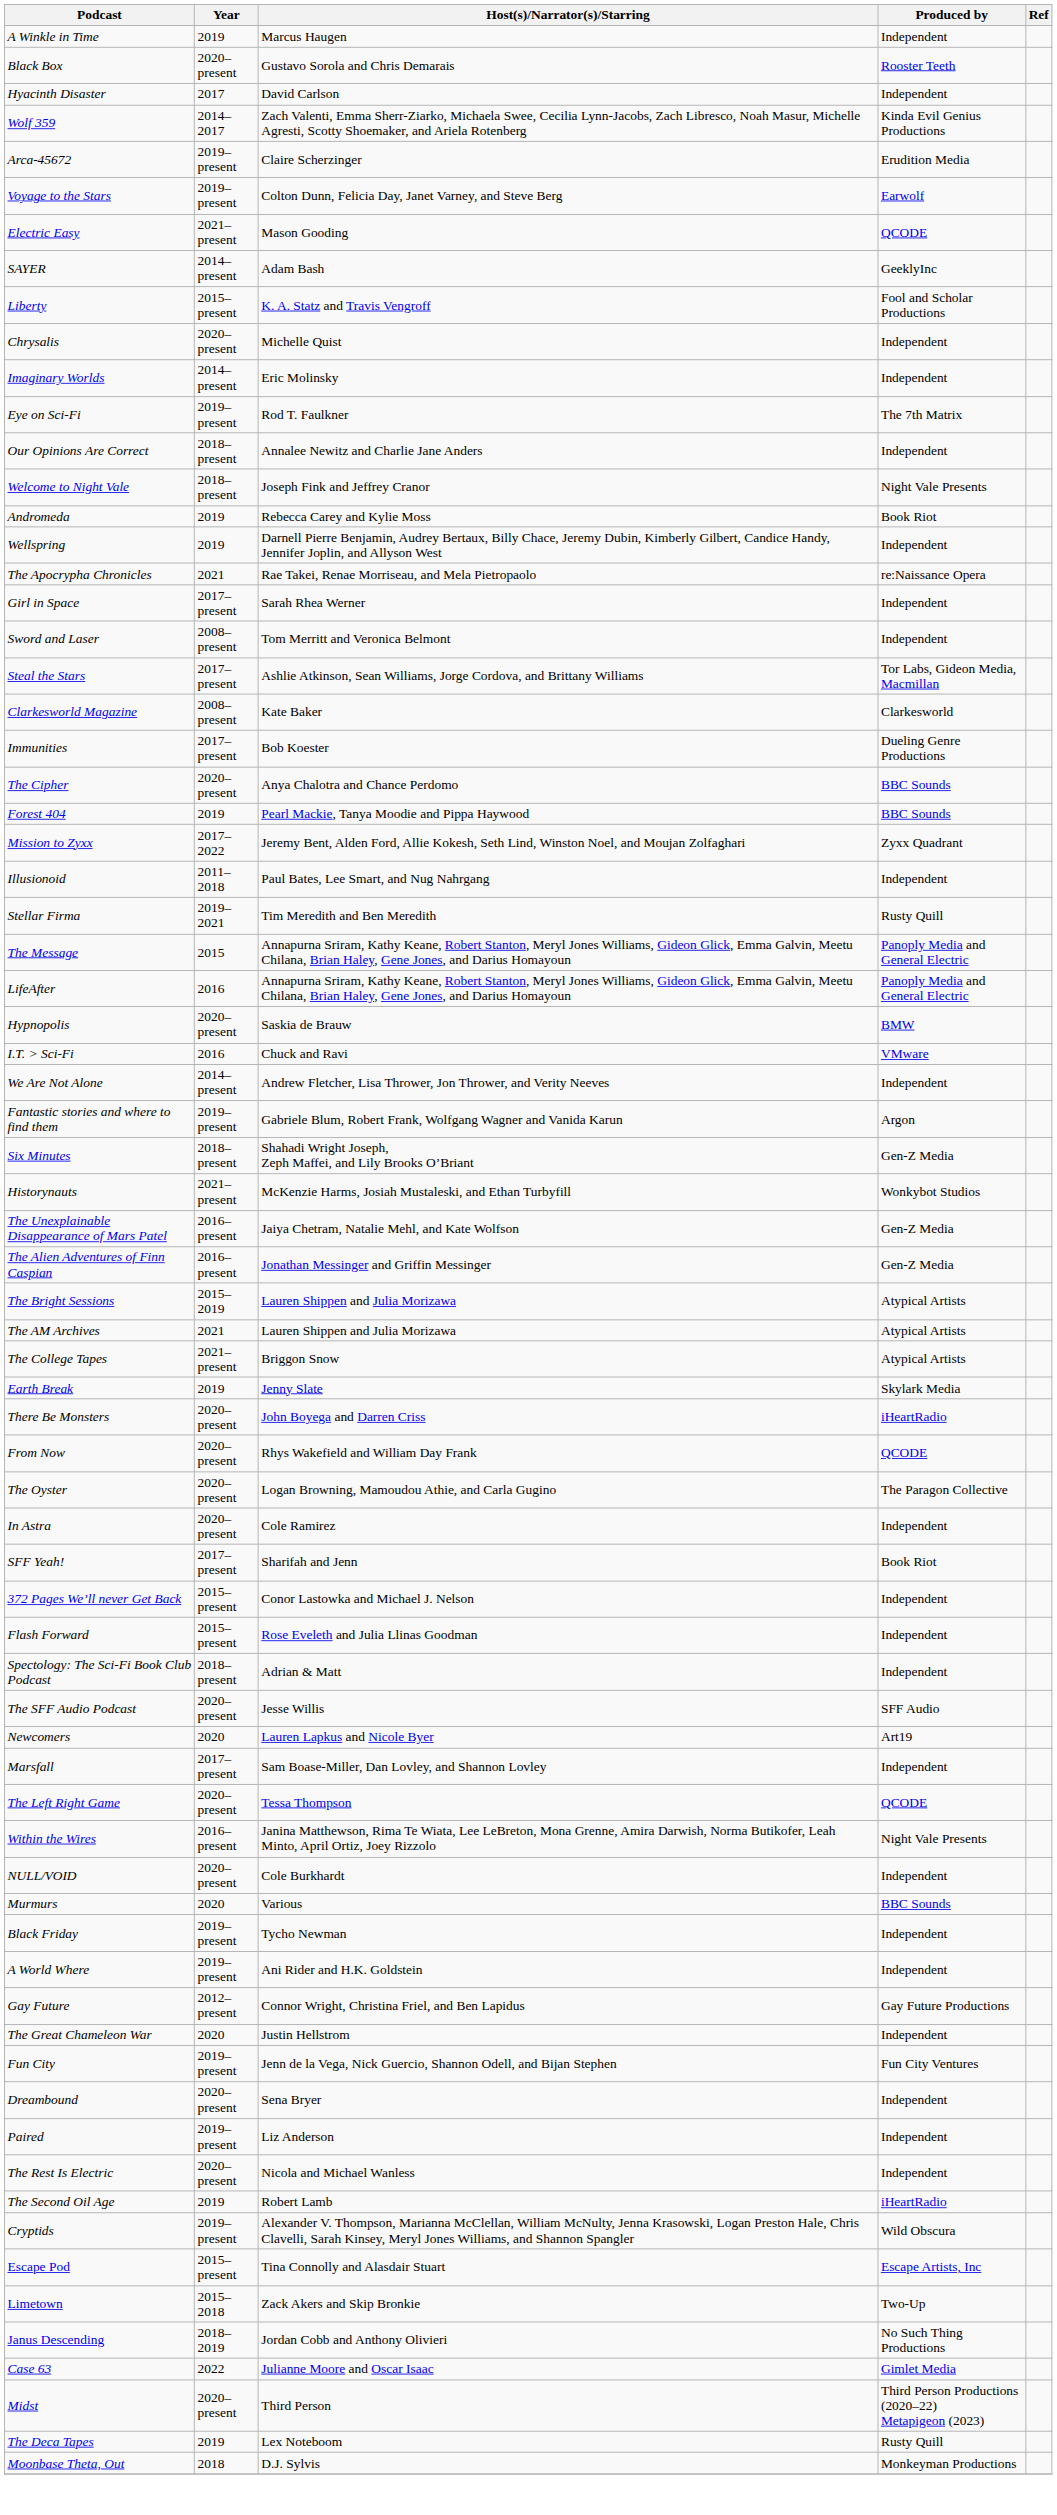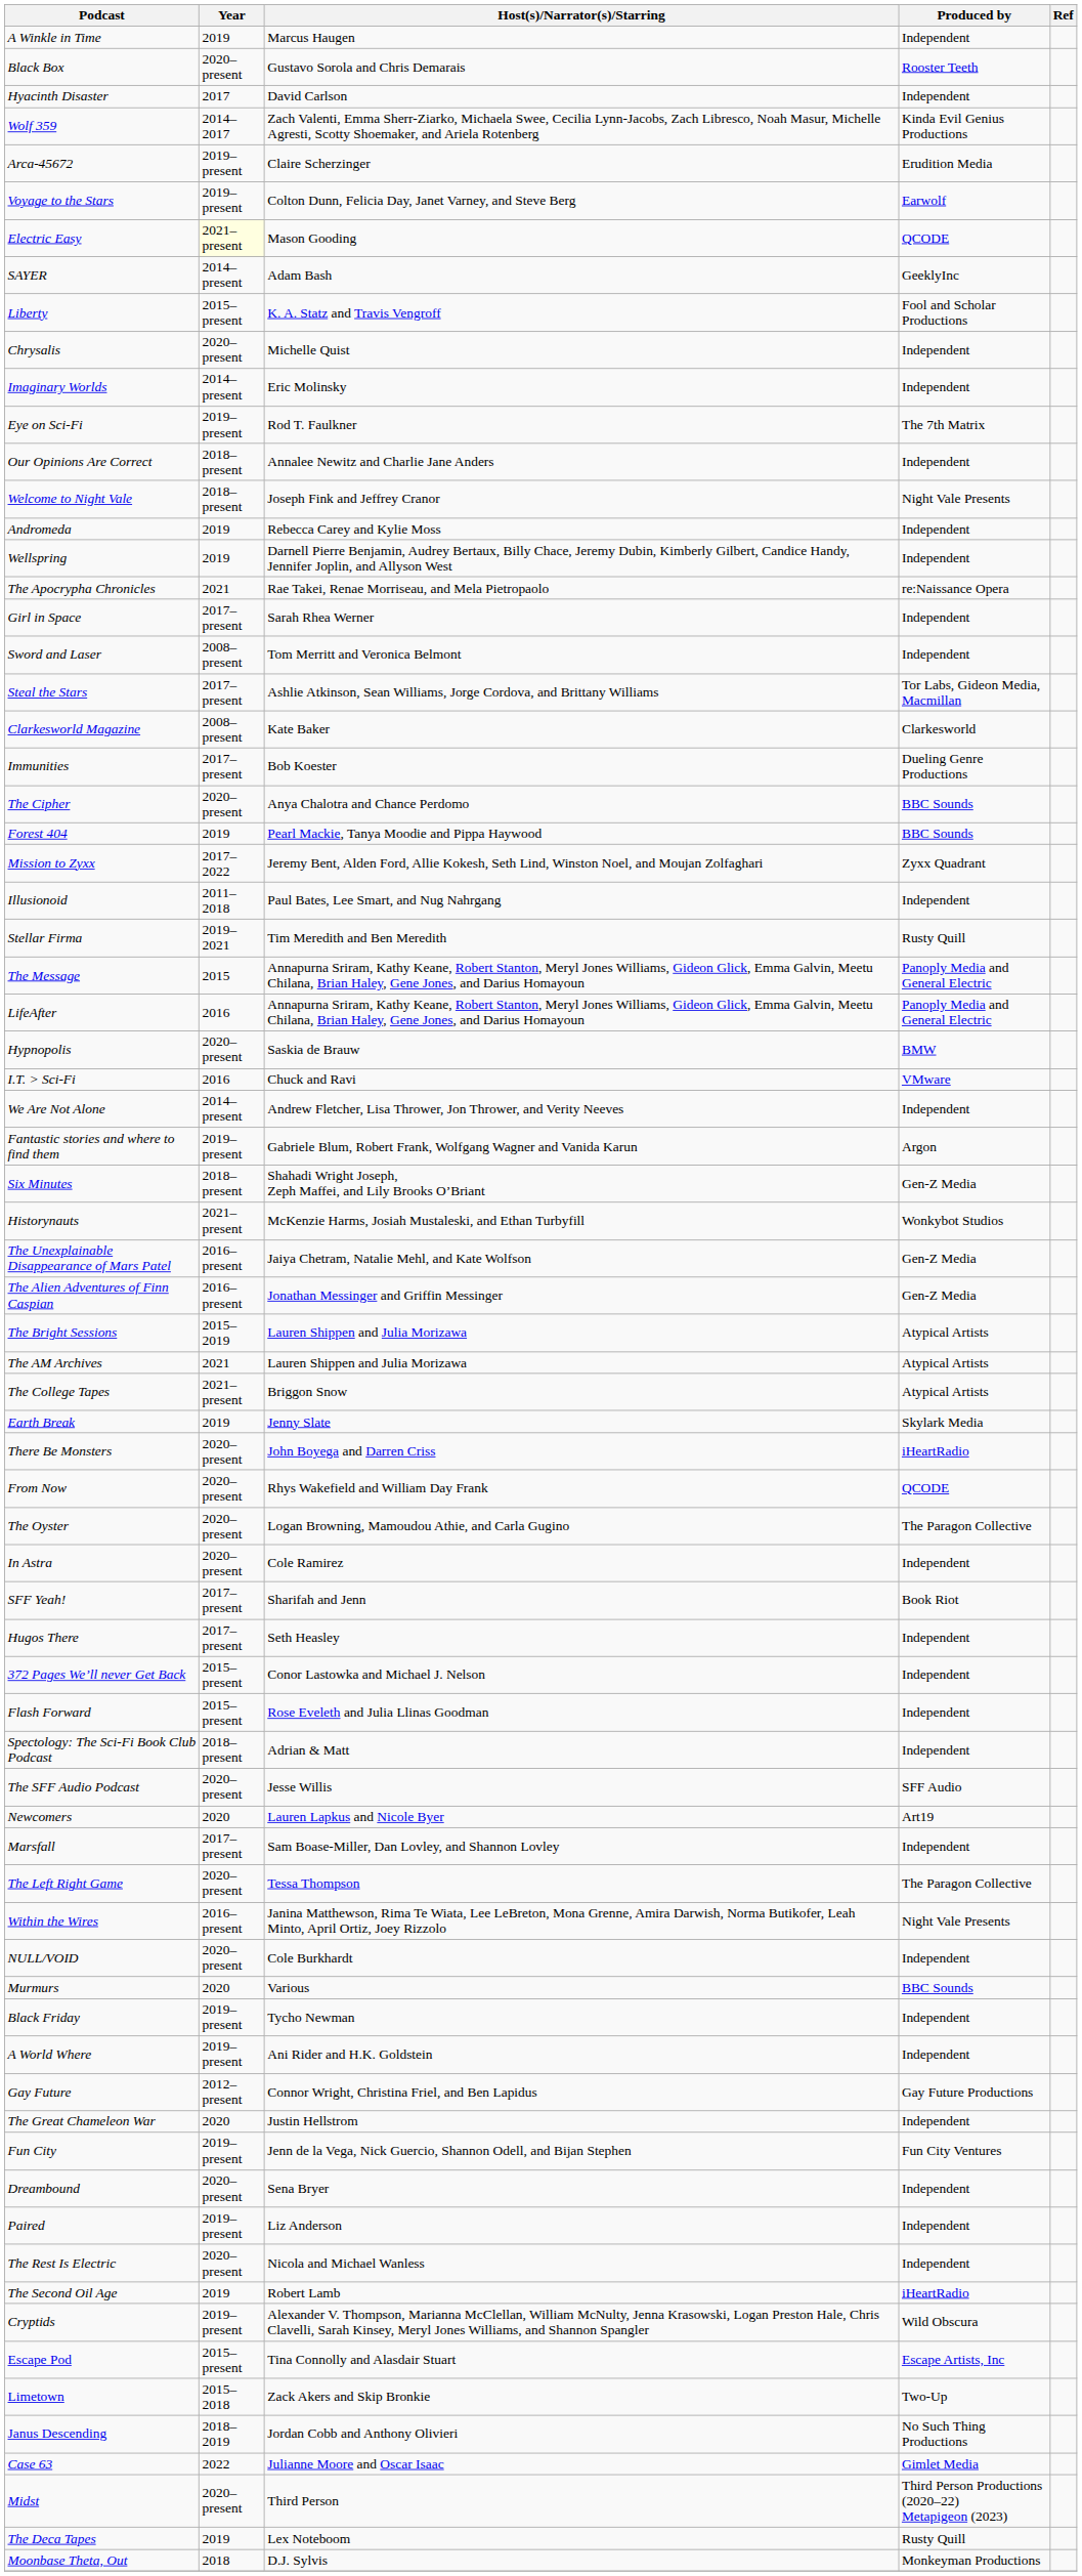 <table class="wikitable sortable">
 <tr>
 <th>Podcast</th>
 <th>Year</th>
 <th>Host(s)/Narrator(s)/Starring</th>
 <th>Produced by</th>
 <th>Ref</th>
 </tr>
 <tr>
 <td><em>A Winkle in Time</em></td>
 <td>2019</td>
 <td>Marcus Haugen</td>
 <td>Independent</td>
 <td></td>
 </tr>
 <tr>
 <td><em>Black Box</em></td>
 <td>2020–present</td>
 <td>Gustavo Sorola and Chris Demarais</td>
 <td><a href='#'>Rooster Teeth</a></td>
 <td><em></em></td>
 </tr>
 <tr>
 <td><em>Hyacinth Disaster</em></td>
 <td>2017</td>
 <td>David Carlson</td>
 <td>Independent</td>
 <td></td>
 </tr>
 <tr>
 <td><em><a href='#'>Wolf 359</a></em></td>
 <td>2014–2017</td>
 <td>Zach Valenti, Emma Sherr-Ziarko, Michaela Swee, Cecilia Lynn-Jacobs, Zach Libresco, Noah Masur, Michelle Agresti, Scotty Shoemaker, and Ariela Rotenberg</td>
 <td>Kinda Evil Genius Productions</td>
 <td></td>
 </tr>
 <tr>
 <td><em>Arca-45672</em></td>
 <td>2019–present</td>
 <td>Claire Scherzinger</td>
 <td>Erudition Media</td>
 <td></td>
 </tr>
 <tr>
 <td><em><a href='#'>Voyage to the Stars</a></em></td>
 <td>2019–present</td>
 <td>Colton Dunn, Felicia Day, Janet Varney, and Steve Berg</td>
 <td><a href='#'>Earwolf</a></td>
 <td></td>
 </tr>
 <tr>
 <td><em><a href='#'>Electric Easy</a></em></td>
-<td>2021–present</td>
+<td style="background: lightyellow;">2021–present</td>
 <td>Mason Gooding</td>
 <td><a href='#'>QCODE</a></td>
 <td></td>
 </tr>
 <tr>
 <td><em>SAYER</em></td>
 <td>2014–present</td>
 <td>Adam Bash</td>
 <td>GeeklyInc</td>
 <td><em></em></td>
 </tr>
 <tr>
 <td><em><a href='#'>Liberty</a></em></td>
 <td>2015–present</td>
 <td><a href='#'>K. A. Statz</a> and <a href='#'>Travis Vengroff</a></td>
 <td>Fool and Scholar Productions</td>
 <td><em></em></td>
 </tr>
 <tr>
 <td><em>Chrysalis</em></td>
 <td>2020–present</td>
 <td>Michelle Quist</td>
 <td>Independent</td>
 <td><em></em></td>
 </tr>
 <tr>
 <td><em><a href='#'>Imaginary Worlds</a></em></td>
 <td>2014–present</td>
 <td>Eric Molinsky</td>
 <td>Independent</td>
 <td></td>
 </tr>
 <tr>
 <td><em>Eye on Sci-Fi</em></td>
 <td>2019–present</td>
 <td>Rod T. Faulkner</td>
 <td>The 7th Matrix</td>
 <td></td>
 </tr>
 <tr>
 <td><em>Our Opinions Are Correct</em></td>
 <td>2018–present</td>
 <td>Annalee Newitz and Charlie Jane Anders</td>
 <td>Independent</td>
 <td></td>
 </tr>
 <tr>
 <td><em><a href='#'>Welcome to Night Vale</a></em></td>
 <td>2018–present</td>
 <td>Joseph Fink and Jeffrey Cranor</td>
 <td>Night Vale Presents</td>
 <td></td>
 </tr>
 <tr>
 <td><em>Andromeda</em></td>
 <td>2019</td>
 <td>Rebecca Carey and Kylie Moss</td>
-<td>Book Riot</td>
+<td>Independent</td>
 <td></td>
 </tr>
 <tr>
 <td><em>Wellspring</em></td>
 <td>2019</td>
 <td>Darnell Pierre Benjamin, Audrey Bertaux, Billy Chace, Jeremy Dubin, Kimberly Gilbert, Candice Handy, Jennifer Joplin, and Allyson West</td>
 <td>Independent</td>
 <td></td>
 </tr>
 <tr>
 <td><em>The Apocrypha Chronicles</em></td>
 <td>2021</td>
 <td>Rae Takei, Renae Morriseau, and Mela Pietropaolo</td>
 <td>re:Naissance Opera</td>
 <td></td>
 </tr>
 <tr>
 <td><em>Girl in Space</em></td>
 <td>2017–present</td>
 <td>Sarah Rhea Werner</td>
 <td>Independent</td>
 <td></td>
 </tr>
 <tr>
 <td><em>Sword and Laser</em></td>
 <td>2008–present</td>
 <td>Tom Merritt and Veronica Belmont</td>
 <td>Independent</td>
 <td></td>
 </tr>
 <tr>
 <td><em><a href='#'>Steal the Stars</a></em></td>
 <td>2017–present</td>
 <td>Ashlie Atkinson, Sean Williams, Jorge Cordova, and Brittany Williams</td>
 <td>Tor Labs, Gideon Media, <a href='#'>Macmillan</a></td>
 <td></td>
 </tr>
 <tr>
 <td><em><a href='#'>Clarkesworld Magazine</a></em></td>
 <td>2008–present</td>
 <td>Kate Baker</td>
 <td>Clarkesworld</td>
 <td></td>
 </tr>
 <tr>
 <td><em>Immunities</em></td>
 <td>2017–present</td>
 <td>Bob Koester</td>
 <td>Dueling Genre Productions</td>
 <td></td>
 </tr>
 <tr>
 <td><em><a href='#'>The Cipher</a></em></td>
 <td>2020–present</td>
 <td>Anya Chalotra and Chance Perdomo</td>
 <td><a href='#'>BBC Sounds</a></td>
 <td></td>
 </tr>
 <tr>
 <td><em><a href='#'>Forest 404</a></em></td>
 <td>2019</td>
 <td><a href='#'>Pearl Mackie</a>, Tanya Moodie and Pippa Haywood</td>
 <td><a href='#'>BBC Sounds</a></td>
 <td></td>
 </tr>
 <tr>
 <td><em><a href='#'>Mission to Zyxx</a></em></td>
 <td>2017–2022</td>
 <td>Jeremy Bent, Alden Ford, Allie Kokesh, Seth Lind, Winston Noel, and Moujan Zolfaghari</td>
 <td>Zyxx Quadrant</td>
 <td><em></em></td>
 </tr>
 <tr>
 <td><em>Illusionoid</em></td>
 <td>2011–2018</td>
 <td>Paul Bates, Lee Smart, and Nug Nahrgang</td>
 <td>Independent</td>
 <td></td>
 </tr>
 <tr>
 <td><em>Stellar Firma</em></td>
 <td>2019–2021</td>
 <td>Tim Meredith and Ben Meredith</td>
 <td>Rusty Quill</td>
 <td></td>
 </tr>
 <tr>
 <td><em><a href='#'>The Message</a></em></td>
 <td>2015</td>
 <td>Annapurna Sriram, Kathy Keane, <a href='#'>Robert Stanton</a>, Meryl Jones Williams, <a href='#'>Gideon Glick</a>, Emma Galvin, Meetu Chilana, <a href='#'>Brian Haley</a>, <a href='#'>Gene Jones</a>, and Darius Homayoun</td>
 <td><a href='#'>Panoply Media</a> and <a href='#'>General Electric</a></td>
 <td></td>
 </tr>
 <tr>
 <td><em>LifeAfter</em></td>
 <td>2016</td>
 <td>Annapurna Sriram, Kathy Keane, <a href='#'>Robert Stanton</a>, Meryl Jones Williams, <a href='#'>Gideon Glick</a>, Emma Galvin, Meetu Chilana, <a href='#'>Brian Haley</a>, <a href='#'>Gene Jones</a>, and Darius Homayoun</td>
 <td><a href='#'>Panoply Media</a> and <a href='#'>General Electric</a></td>
 <td></td>
 </tr>
 <tr>
 <td><em>Hypnopolis</em></td>
 <td>2020–present</td>
 <td>Saskia de Brauw</td>
 <td><a href='#'>BMW</a></td>
 <td></td>
 </tr>
 <tr>
 <td><em>I.T. > Sci-Fi</em></td>
 <td>2016</td>
 <td>Chuck and Ravi</td>
 <td><a href='#'>VMware</a></td>
 <td></td>
 </tr>
 <tr>
 <td><em>We Are Not Alone</em></td>
 <td>2014–present</td>
 <td>Andrew Fletcher, Lisa Thrower, Jon Thrower, and Verity Neeves</td>
 <td>Independent</td>
 <td></td>
 </tr>
 <tr>
 <td><em>Fantastic stories and where to find them</em></td>
 <td>2019–present</td>
 <td>Gabriele Blum, Robert Frank, Wolfgang Wagner and Vanida Karun</td>
 <td>Argon</td>
 <td></td>
 </tr>
 <tr>
 <td><em><a href='#'>Six Minutes</a></em></td>
 <td>2018–present</td>
 <td>Shahadi Wright Joseph,<br>Zeph Maffei, and Lily Brooks O’Briant</td>
 <td>Gen-Z Media</td>
 <td><em></em></td>
 </tr>
 <tr>
 <td><em>Historynauts</em></td>
 <td>2021–present</td>
 <td>McKenzie Harms, Josiah Mustaleski, and Ethan Turbyfill</td>
 <td>Wonkybot Studios</td>
 <td></td>
 </tr>
 <tr>
 <td><em><a href='#'>The Unexplainable Disappearance of Mars Patel</a></em></td>
 <td>2016–present</td>
 <td>Jaiya Chetram, Natalie Mehl, and Kate Wolfson</td>
 <td>Gen-Z Media</td>
 <td></td>
 </tr>
 <tr>
 <td><em><a href='#'>The Alien Adventures of Finn Caspian</a></em></td>
 <td>2016–present</td>
 <td><a href='#'>Jonathan Messinger</a> and Griffin Messinger</td>
 <td>Gen-Z Media</td>
 <td></td>
 </tr>
 <tr>
 <td><em><a href='#'>The Bright Sessions</a></em></td>
 <td>2015–2019</td>
 <td><a href='#'>Lauren Shippen</a> and <a href='#'>Julia Morizawa</a></td>
 <td>Atypical Artists</td>
 <td></td>
 </tr>
 <tr>
 <td><em>The AM Archives</em></td>
 <td>2021</td>
 <td>Lauren Shippen and Julia Morizawa</td>
 <td>Atypical Artists</td>
 <td></td>
 </tr>
 <tr>
 <td><em>The College Tapes</em></td>
 <td>2021–present</td>
 <td>Briggon Snow</td>
 <td>Atypical Artists</td>
 <td></td>
 </tr>
 <tr>
 <td><em><a href='#'>Earth Break</a></em></td>
 <td>2019</td>
 <td><a href='#'>Jenny Slate</a></td>
 <td>Skylark Media</td>
 <td></td>
 </tr>
 <tr>
 <td><em>There Be Monsters</em></td>
 <td>2020–present</td>
 <td><a href='#'>John Boyega</a> and <a href='#'>Darren Criss</a></td>
 <td><a href='#'>iHeartRadio</a></td>
 <td></td>
 </tr>
 <tr>
 <td><em>From Now</em></td>
 <td>2020–present</td>
 <td>Rhys Wakefield and William Day Frank</td>
 <td><a href='#'>QCODE</a></td>
 <td></td>
 </tr>
 <tr>
 <td><em>The Oyster</em></td>
 <td>2020–present</td>
 <td>Logan Browning, Mamoudou Athie, and Carla Gugino</td>
 <td>The Paragon Collective</td>
 <td></td>
 </tr>
 <tr>
 <td><em>In Astra</em></td>
 <td>2020–present</td>
 <td>Cole Ramirez</td>
 <td>Independent</td>
 <td><em></em></td>
 </tr>
 <tr>
 <td><em>SFF Yeah!</em></td>
 <td>2017–present</td>
 <td>Sharifah and Jenn</td>
 <td>Book Riot</td>
 <td></td>
 </tr>
 <tr>
+<td><em>Hugos There</em></td>
+<td>2017–present</td>
+<td>Seth Heasley</td>
+<td>Independent</td>
+<td></td>
+</tr>
+<tr>
 <td><em><a href='#'>372 Pages We’ll never Get Back</a></em></td>
 <td>2015–present</td>
 <td>Conor Lastowka and Michael J. Nelson</td>
 <td>Independent</td>
 <td></td>
 </tr>
 <tr>
 <td><em>Flash Forward</em></td>
 <td>2015–present</td>
 <td><a href='#'>Rose Eveleth</a> and Julia Llinas Goodman</td>
 <td>Independent</td>
 <td></td>
 </tr>
 <tr>
 <td><em>Spectology: The Sci-Fi Book Club Podcast</em></td>
 <td>2018–present</td>
 <td>Adrian & Matt</td>
 <td>Independent</td>
 <td></td>
 </tr>
 <tr>
 <td><em>The SFF Audio Podcast</em></td>
 <td>2020–present</td>
 <td>Jesse Willis</td>
 <td>SFF Audio</td>
 <td></td>
 </tr>
 <tr>
 <td><em>Newcomers</em></td>
 <td>2020</td>
 <td><a href='#'>Lauren Lapkus</a> and <a href='#'>Nicole Byer</a></td>
 <td>Art19</td>
 <td></td>
 </tr>
 <tr>
 <td><em>Marsfall</em></td>
 <td>2017–present</td>
 <td>Sam Boase-Miller, Dan Lovley, and Shannon Lovley</td>
 <td>Independent</td>
 <td></td>
 </tr>
 <tr>
 <td><em><a href='#'>The Left Right Game</a></em></td>
 <td>2020–present</td>
 <td><a href='#'>Tessa Thompson</a></td>
-<td><a href='#'>QCODE</a></td>
+<td>The Paragon Collective</td>
 <td></td>
 </tr>
 <tr>
 <td><em><a href='#'>Within the Wires</a></em></td>
 <td>2016–present</td>
 <td>Janina Matthewson, Rima Te Wiata, Lee LeBreton, Mona Grenne, Amira Darwish, Norma Butikofer, Leah Minto, April Ortiz, Joey Rizzolo</td>
 <td>Night Vale Presents</td>
 <td></td>
 </tr>
 <tr>
 <td><em>NULL/VOID</em></td>
 <td>2020–present</td>
 <td>Cole Burkhardt</td>
 <td>Independent</td>
 <td></td>
 </tr>
 <tr>
 <td><em>Murmurs</em></td>
 <td>2020</td>
 <td>Various</td>
 <td><a href='#'>BBC Sounds</a></td>
 <td></td>
 </tr>
 <tr>
 <td><em>Black Friday</em></td>
 <td>2019–present</td>
 <td>Tycho Newman</td>
 <td>Independent</td>
 <td></td>
 </tr>
 <tr>
 <td><em>A World Where</em></td>
 <td>2019–present</td>
 <td>Ani Rider and H.K. Goldstein</td>
 <td>Independent</td>
 <td></td>
 </tr>
 <tr>
 <td><em>Gay Future</em></td>
 <td>2012–present</td>
 <td>Connor Wright, Christina Friel, and Ben Lapidus</td>
 <td>Gay Future Productions</td>
 <td></td>
 </tr>
 <tr>
 <td><em>The Great Chameleon War</em></td>
 <td>2020</td>
 <td>Justin Hellstrom</td>
 <td>Independent</td>
 <td></td>
 </tr>
 <tr>
 <td><em>Fun City</em></td>
 <td>2019–present</td>
 <td>Jenn de la Vega, Nick Guercio, Shannon Odell, and Bijan Stephen</td>
 <td>Fun City Ventures</td>
 <td></td>
 </tr>
 <tr>
 <td><em>Dreambound</em></td>
 <td>2020–present</td>
 <td>Sena Bryer</td>
 <td>Independent</td>
 <td></td>
 </tr>
 <tr>
 <td><em>Paired</em></td>
 <td>2019–present</td>
 <td>Liz Anderson</td>
 <td>Independent</td>
 <td></td>
 </tr>
 <tr>
 <td><em>The Rest Is Electric</em></td>
 <td>2020–present</td>
 <td>Nicola and Michael Wanless</td>
 <td>Independent</td>
 <td></td>
 </tr>
 <tr>
 <td><em>The Second Oil Age</em></td>
 <td>2019</td>
 <td>Robert Lamb</td>
 <td><a href='#'>iHeartRadio</a></td>
 <td></td>
 </tr>
 <tr>
 <td><em>Cryptids</em></td>
 <td>2019–present</td>
 <td>Alexander V. Thompson, Marianna McClellan, William McNulty, Jenna Krasowski, Logan Preston Hale, Chris Clavelli, Sarah Kinsey, Meryl Jones Williams, and Shannon Spangler</td>
 <td>Wild Obscura</td>
 <td></td>
 </tr>
 <tr>
 <td><a href='#'>Escape Pod</a></td>
 <td>2015–present</td>
 <td>Tina Connolly and Alasdair Stuart</td>
 <td><a href='#'>Escape Artists, Inc</a></td>
 <td></td>
 </tr>
 <tr>
 <td><a href='#'>Limetown</a></td>
 <td>2015–2018</td>
 <td>Zack Akers and Skip Bronkie</td>
 <td>Two-Up</td>
 <td></td>
 </tr>
 <tr>
 <td><a href='#'>Janus Descending</a></td>
 <td>2018–2019</td>
 <td>Jordan Cobb and Anthony Olivieri</td>
 <td>No Such Thing Productions</td>
 <td></td>
 </tr>
 <tr>
 <td><em><a href='#'>Case 63</a></em></td>
 <td>2022</td>
 <td><a href='#'>Julianne Moore</a> and <a href='#'>Oscar Isaac</a></td>
 <td><a href='#'>Gimlet Media</a></td>
 <td></td>
 </tr>
 <tr>
 <td><em><a href='#'>Midst</a></em></td>
 <td>2020–present</td>
 <td>Third Person</td>
 <td>Third Person Productions (2020–22) <br><a href='#'>Metapigeon</a> (2023)</td>
 <td></td>
 </tr>
 <tr>
 <td><em><a href='#'>The Deca Tapes</a></em></td>
 <td>2019</td>
 <td>Lex Noteboom</td>
 <td>Rusty Quill</td>
 <td></td>
 </tr>
 <tr>
 <td><em><a href='#'>Moonbase Theta, Out</a></em></td>
 <td>2018</td>
 <td>D.J. Sylvis</td>
 <td>Monkeyman Productions</td>
 <td></td>
 </tr>
 <tr>
 </tr>
 </table>
